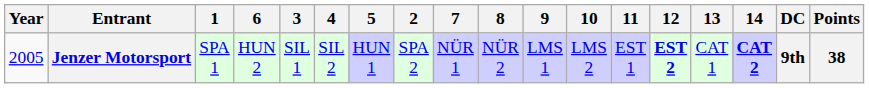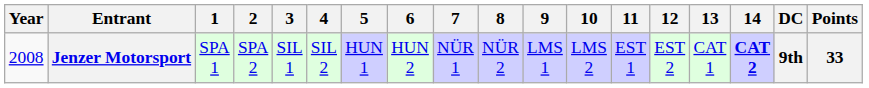 <table class="wikitable" style="text-align:center; font-size:85%">
 <tr>
 <th>Year</th>
 <th>Entrant</th>
 <th>1</th>
-<th>6</th>
+<th>2</th>
 <th>3</th>
 <th>4</th>
 <th>5</th>
-<th>2</th>
+<th>6</th>
 <th>7</th>
 <th>8</th>
 <th>9</th>
 <th>10</th>
 <th>11</th>
 <th>12</th>
 <th>13</th>
 <th>14</th>
 <th>DC</th>
 <th>Points</th>
 </tr>
 <tr>
-<td><a href='#'>2005</a></td>
+<td><a href='#'>2008</a></td>
 <th nowrap><a href='#'>Jenzer Motorsport</a></th>
 <td style="background:#dfffdf;"><a href='#'>SPA<br>1</a><br></td>
-<td style="background:#dfffdf;"><a href='#'>HUN<br>2</a><br></td>
+<td style="background:#dfffdf;"><a href='#'>SPA<br>2</a><br></td>
 <td style="background:#dfffdf;"><a href='#'>SIL<br>1</a><br></td>
 <td style="background:#dfffdf;"><a href='#'>SIL<br>2</a><br></td>
 <td style="background:#cfcfff;"><a href='#'>HUN<br>1</a><br></td>
-<td style="background:#dfffdf;"><a href='#'>SPA<br>2</a><br></td>
+<td style="background:#dfffdf;"><a href='#'>HUN<br>2</a><br></td>
 <td style="background:#cfcfff;"><a href='#'>NÜR<br>1</a><br></td>
 <td style="background:#cfcfff;"><a href='#'>NÜR<br>2</a><br></td>
 <td style="background:#cfcfff;"><a href='#'>LMS<br>1</a><br></td>
 <td style="background:#cfcfff;"><a href='#'>LMS<br>2</a><br></td>
 <td style="background:#cfcfff;"><a href='#'>EST<br>1</a><br></td>
-<td style="background:#dfffdf;"><strong><a href='#'>EST<br>2</a><br></strong></td>
+<td style="background:#dfffdf;"><a href='#'>EST<br>2</a><br></td>
 <td style="background:#dfffdf;"><a href='#'>CAT<br>1</a><br></td>
 <td style="background:#cfcfff;"><strong><a href='#'>CAT<br>2</a><br></strong></td>
 <th>9th</th>
-<th>38</th>
+<th>33</th>
 </tr>
 </table>
